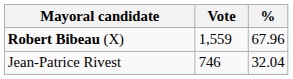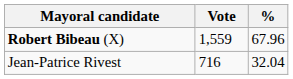 <table class="wikitable">
 <tr>
 <th bgcolor="#DDDDFF" width="200px">Mayoral candidate</th>
 <th bgcolor="#DDDDFF" width="50px">Vote</th>
 <th bgcolor="#DDDDFF"  width="30px">%</th>
 </tr>
 <tr>
 <td><strong>Robert Bibeau</strong> (X)</td>
 <td>1,559</td>
 <td>67.96</td>
 </tr>
 <tr>
 <td>Jean-Patrice Rivest</td>
-<td>746</td>
+<td>716</td>
 <td>32.04</td>
 </tr>
 </table>
